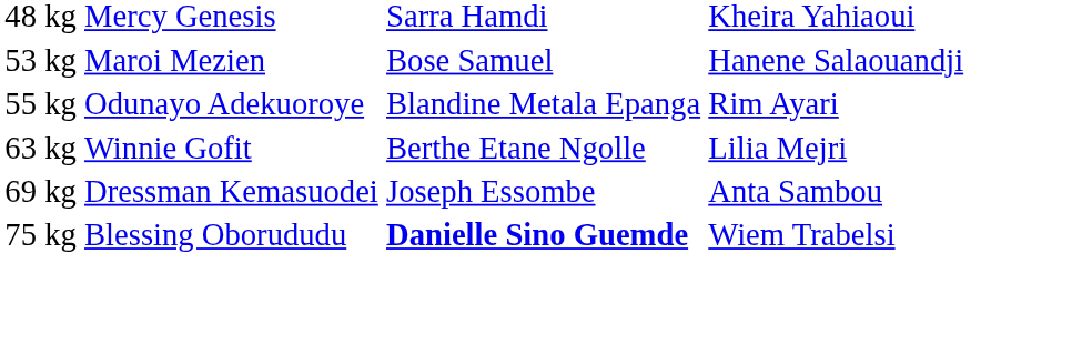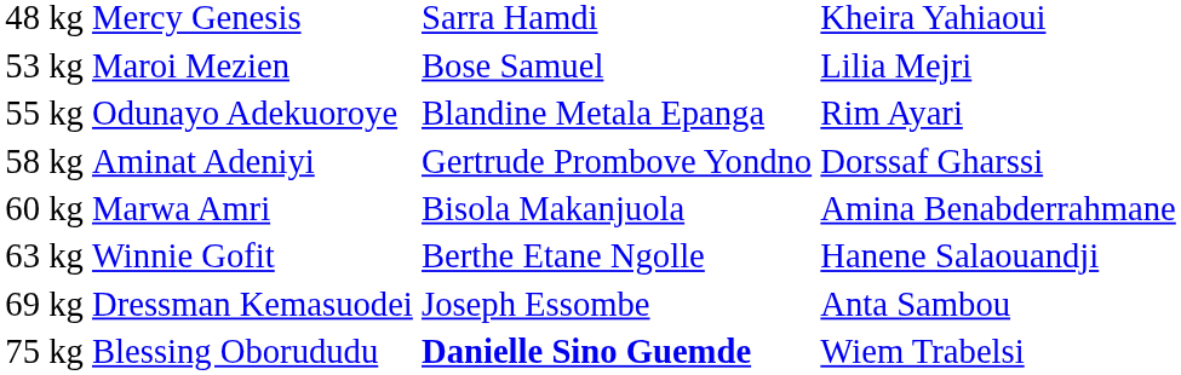 <table>
 <tr>
 <td>48 kg</td>
 <td> <a href='#'>Mercy Genesis</a></td>
 <td> <a href='#'>Sarra Hamdi</a></td>
 <td> <a href='#'>Kheira Yahiaoui</a></td>
 </tr>
 <tr>
 <td>53 kg</td>
 <td> <a href='#'>Maroi Mezien</a></td>
 <td> <a href='#'>Bose Samuel</a></td>
-<td> <a href='#'>Hanene Salaouandji</a></td>
+<td> <a href='#'>Lilia Mejri</a></td>
 </tr>
 <tr>
 <td>55 kg</td>
 <td> <a href='#'>Odunayo Adekuoroye</a></td>
 <td> <a href='#'>Blandine Metala Epanga</a></td>
 <td> <a href='#'>Rim Ayari</a></td>
 </tr>
 <tr>
+<td>58 kg</td>
+<td> <a href='#'>Aminat Adeniyi</a></td>
+<td> <a href='#'>Gertrude Prombove Yondno</a></td>
+<td> <a href='#'>Dorssaf Gharssi</a></td>
+</tr>
+<tr>
+<td>60 kg</td>
+<td> <a href='#'>Marwa Amri</a></td>
+<td> <a href='#'>Bisola Makanjuola</a></td>
+<td> <a href='#'>Amina Benabderrahmane</a></td>
+</tr>
+<tr>
 <td>63 kg</td>
 <td> <a href='#'>Winnie Gofit</a></td>
 <td> <a href='#'>Berthe Etane Ngolle</a></td>
-<td> <a href='#'>Lilia Mejri</a></td>
+<td> <a href='#'>Hanene Salaouandji</a></td>
 </tr>
 <tr>
 <td>69 kg</td>
 <td> <a href='#'>Dressman Kemasuodei</a></td>
 <td> <a href='#'>Joseph Essombe</a></td>
 <td> <a href='#'>Anta Sambou</a></td>
 </tr>
 <tr>
 <td>75 kg</td>
 <td> <a href='#'>Blessing Oborududu</a></td>
 <td><strong> <a href='#'>Danielle Sino Guemde</a></strong></td>
 <td> <a href='#'>Wiem Trabelsi</a></td>
 </tr>
 </table>
